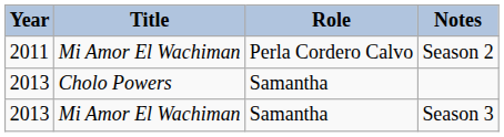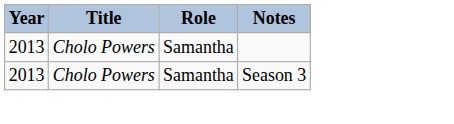 <table class="wikitable">
 <tr>
 <th style="background:#B0C4DE;">Year</th>
 <th style="background:#B0C4DE;">Title</th>
 <th style="background:#B0C4DE;">Role</th>
 <th style="background:#B0C4DE;">Notes</th>
 </tr>
 <tr>
-<td>2011</td>
-<td><em>Mi Amor El Wachiman</em></td>
-<td>Perla Cordero Calvo</td>
-<td>Season 2</td>
-</tr>
-<tr>
 <td>2013</td>
 <td><em>Cholo Powers</em></td>
 <td>Samantha</td>
 </tr>
 <tr>
 <td>2013</td>
-<td><em>Mi Amor El Wachiman</em></td>
+<td><em>Cholo Powers</em></td>
 <td>Samantha</td>
 <td>Season 3</td>
 </tr>
 </table>
